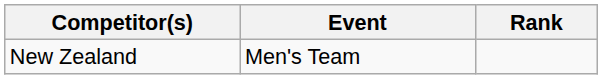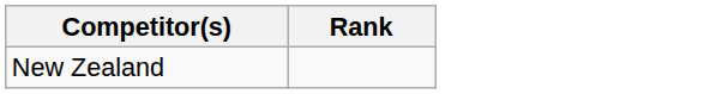 <table class="wikitable" style="font-size:90%">
 <tr>
 <th width=150>Competitor(s)</th>
-<th width=150>Event</th>
 <th width=75>Rank</th>
 </tr>
 <tr>
 <td>New Zealand</td>
-<td>Men's Team</td>
 <td style="text-align:center;"></td>
 </tr>
 </table>
